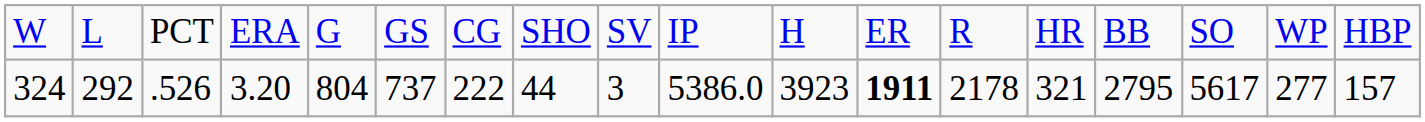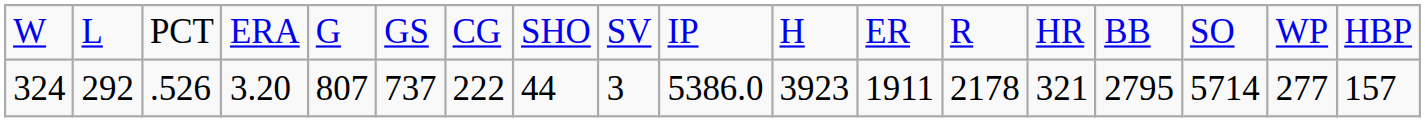 <table class="wikitable">
 <tr>
 <td><a href='#'>W</a></td>
 <td><a href='#'>L</a></td>
 <td>PCT</td>
 <td><a href='#'>ERA</a></td>
 <td><a href='#'>G</a></td>
 <td><a href='#'>GS</a></td>
 <td><a href='#'>CG</a></td>
 <td><a href='#'>SHO</a></td>
 <td><a href='#'>SV</a></td>
 <td><a href='#'>IP</a></td>
 <td><a href='#'>H</a></td>
 <td><a href='#'>ER</a></td>
 <td><a href='#'>R</a></td>
 <td><a href='#'>HR</a></td>
 <td><a href='#'>BB</a></td>
 <td><a href='#'>SO</a></td>
 <td><a href='#'>WP</a></td>
 <td><a href='#'>HBP</a></td>
 </tr>
 <tr>
 <td>324</td>
 <td>292</td>
 <td>.526</td>
 <td>3.20</td>
-<td>804</td>
+<td>807</td>
 <td>737</td>
 <td>222</td>
 <td>44</td>
 <td>3</td>
 <td>5386.0</td>
 <td>3923</td>
-<td><strong>1911</strong></td>
+<td>1911</td>
 <td>2178</td>
 <td>321</td>
 <td>2795</td>
-<td>5617</td>
+<td>5714</td>
 <td>277</td>
 <td>157</td>
 </tr>
 </table>
